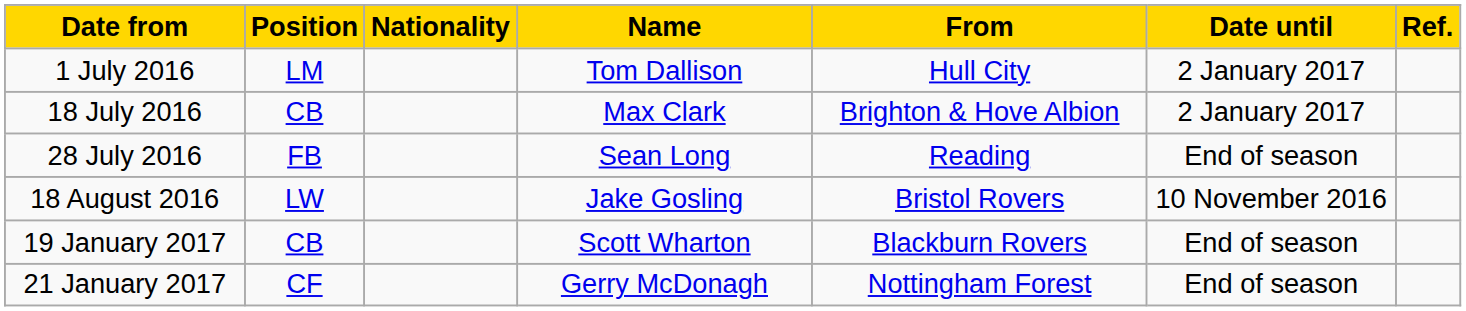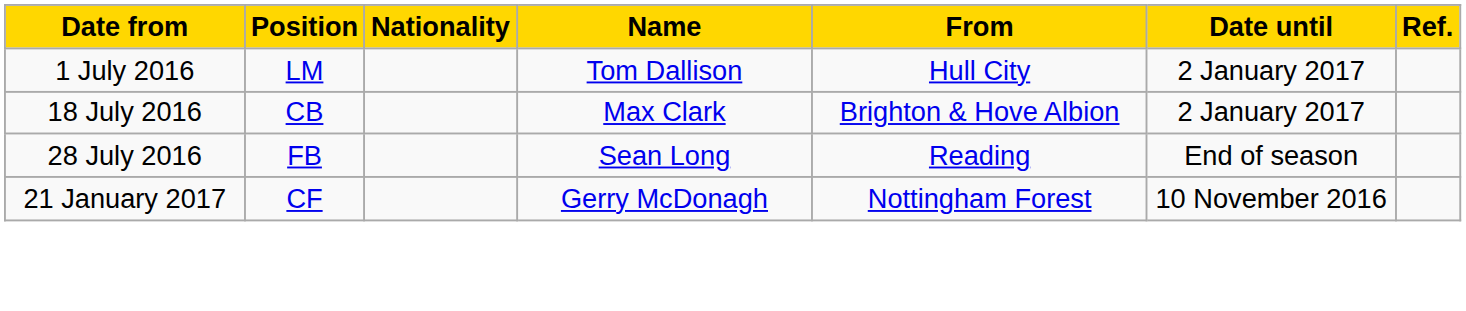 <table class="wikitable"  style="text-align:center; font-size:90%; ">
 <tr>
 <th style="background:#FFD700; color:black; width:120px;">Date from</th>
 <th style="background:#FFD700; color:black; width:50px;">Position</th>
 <th style="background:#FFD700; color:black; width:50px;">Nationality</th>
 <th style="background:#FFD700; color:black; width:150px;">Name</th>
 <th style="background:#FFD700; color:black; width:170px;">From</th>
 <th style="background:#FFD700; color:black; width:125px;">Date until</th>
 <th style="background:#FFD700; color:black; width:25px;">Ref.</th>
 </tr>
 <tr>
 <td>1 July 2016</td>
 <td><a href='#'>LM</a></td>
 <td></td>
 <td><a href='#'>Tom Dallison</a></td>
 <td><a href='#'>Hull City</a></td>
 <td>2 January 2017</td>
 <td></td>
 </tr>
 <tr>
 <td>18 July 2016</td>
 <td><a href='#'>CB</a></td>
 <td></td>
 <td><a href='#'>Max Clark</a></td>
 <td><a href='#'>Brighton & Hove Albion</a></td>
 <td>2 January 2017</td>
 <td></td>
 </tr>
 <tr>
 <td>28 July 2016</td>
 <td><a href='#'>FB</a></td>
 <td></td>
 <td><a href='#'>Sean Long</a></td>
 <td><a href='#'>Reading</a></td>
 <td>End of season</td>
 <td></td>
 </tr>
 <tr>
-<td>18 August 2016</td>
-<td><a href='#'>LW</a></td>
-<td></td>
-<td><a href='#'>Jake Gosling</a></td>
-<td><a href='#'>Bristol Rovers</a></td>
-<td>10 November 2016 </td>
-<td></td>
-</tr>
-<tr>
-<td>19 January 2017</td>
-<td><a href='#'>CB</a></td>
-<td></td>
-<td><a href='#'>Scott Wharton</a></td>
-<td><a href='#'>Blackburn Rovers</a></td>
-<td>End of season</td>
-<td></td>
-</tr>
-<tr>
 <td>21 January 2017</td>
 <td><a href='#'>CF</a></td>
 <td></td>
 <td><a href='#'>Gerry McDonagh</a></td>
 <td><a href='#'>Nottingham Forest</a></td>
-<td>End of season</td>
+<td>10 November 2016 </td>
 <td></td>
 </tr>
 </table>
